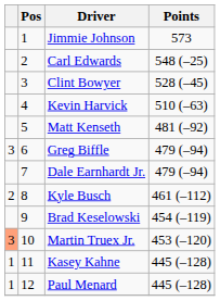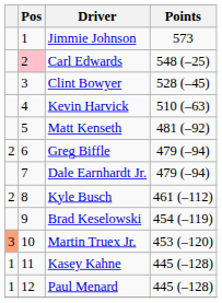 <table class="wikitable " style="font-size: 95%;">
 <tr>
 <th></th>
 <th>Pos</th>
 <th>Driver</th>
 <th>Points</th>
 </tr>
 <tr>
 <td align="left"></td>
 <td>1</td>
 <td><a href='#'>Jimmie Johnson</a></td>
 <td style="text-align:center;">573</td>
 </tr>
 <tr>
 <td align="left"></td>
-<td>2</td>
+<td style="background: pink;">2</td>
 <td><a href='#'>Carl Edwards</a></td>
 <td style="text-align:center;">548 (–25)</td>
 </tr>
 <tr>
 <td align="left"></td>
 <td>3</td>
 <td><a href='#'>Clint Bowyer</a></td>
 <td style="text-align:center;">528 (–45)</td>
 </tr>
 <tr>
 <td align="left"></td>
 <td>4</td>
 <td><a href='#'>Kevin Harvick</a></td>
 <td style="text-align:center;">510 (–63)</td>
 </tr>
 <tr>
 <td align="left"></td>
 <td>5</td>
 <td><a href='#'>Matt Kenseth</a></td>
 <td style="text-align:center;">481 (–92)</td>
 </tr>
 <tr>
-<td align="left"> 3</td>
+<td align="left"> 2</td>
 <td>6</td>
 <td><a href='#'>Greg Biffle</a></td>
 <td style="text-align:center;">479 (–94)</td>
 </tr>
 <tr>
 <td align="left"></td>
 <td>7</td>
 <td><a href='#'>Dale Earnhardt Jr.</a></td>
 <td style="text-align:center;">479 (–94)</td>
 </tr>
 <tr>
 <td align="left"> 2</td>
 <td>8</td>
 <td><a href='#'>Kyle Busch</a></td>
 <td style="text-align:center;">461 (–112)</td>
 </tr>
 <tr>
 <td align="left"></td>
 <td>9</td>
 <td><a href='#'>Brad Keselowski</a></td>
 <td style="text-align:center;">454 (–119)</td>
 </tr>
 <tr>
 <td align="left" style="background: lightsalmon;"> 3</td>
 <td>10</td>
 <td><a href='#'>Martin Truex Jr.</a></td>
 <td style="text-align:center;">453 (–120)</td>
 </tr>
 <tr>
 <td align="left"> 1</td>
 <td>11</td>
 <td><a href='#'>Kasey Kahne</a></td>
 <td style="text-align:center;">445 (–128)</td>
 </tr>
 <tr>
 <td align="left"> 1</td>
 <td>12</td>
 <td><a href='#'>Paul Menard</a></td>
 <td style="text-align:center;">445 (–128)</td>
 </tr>
 <tr>
 </tr>
 </table>
